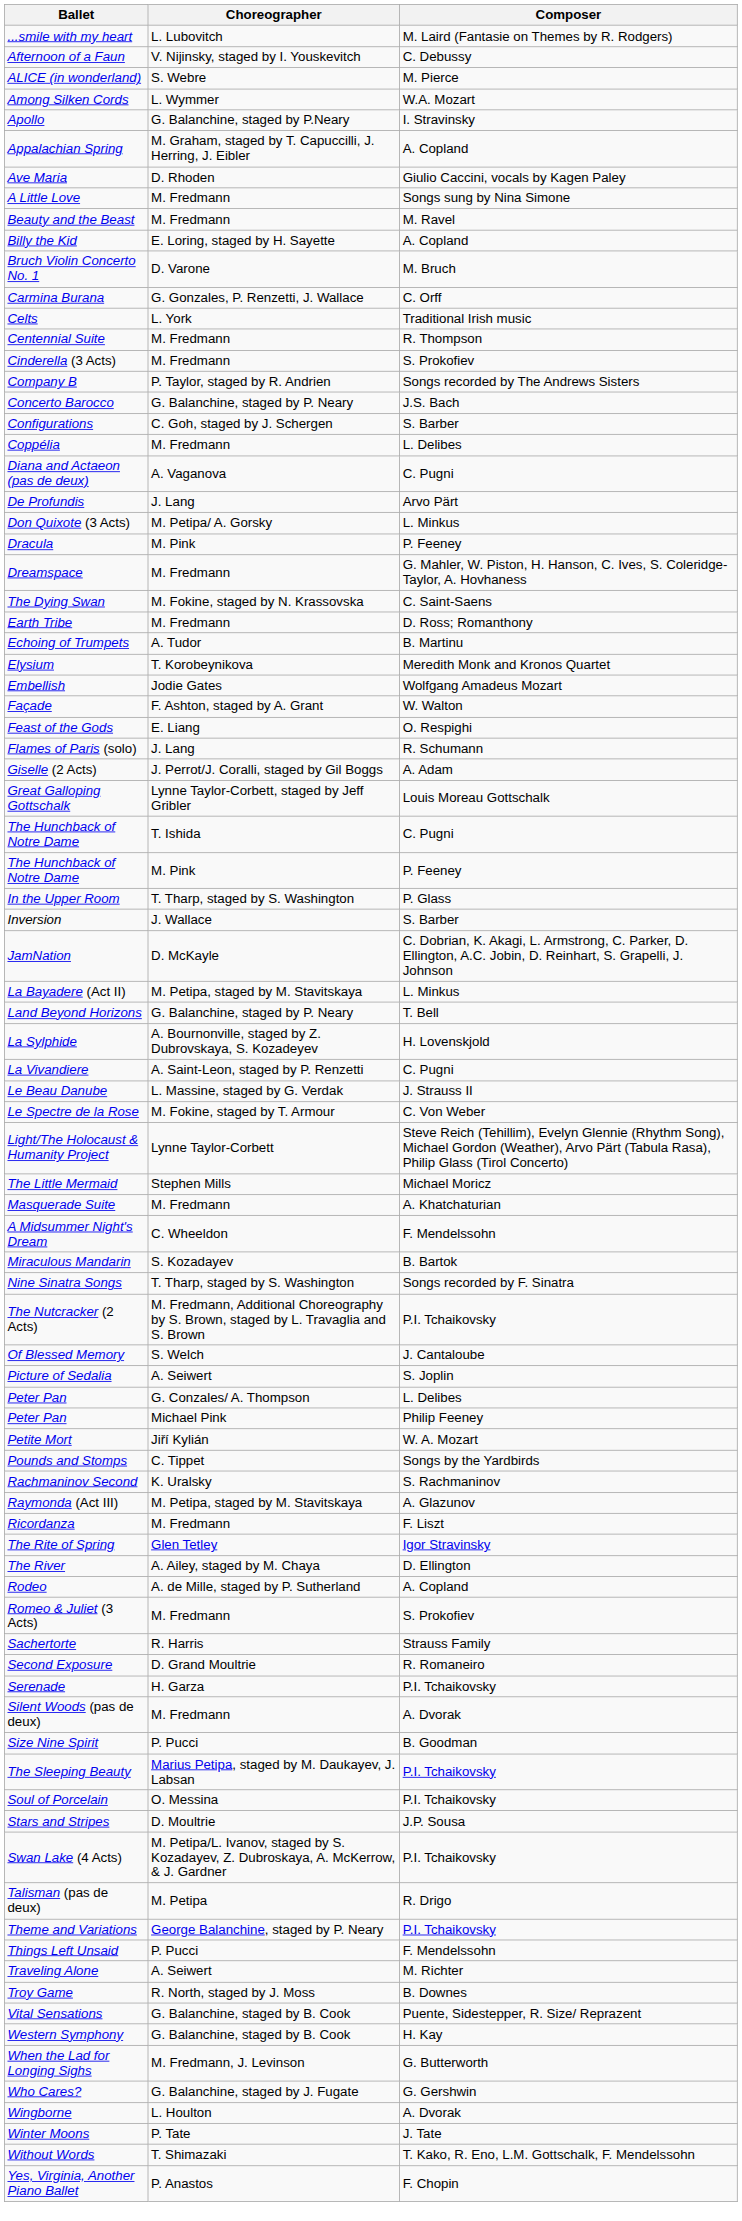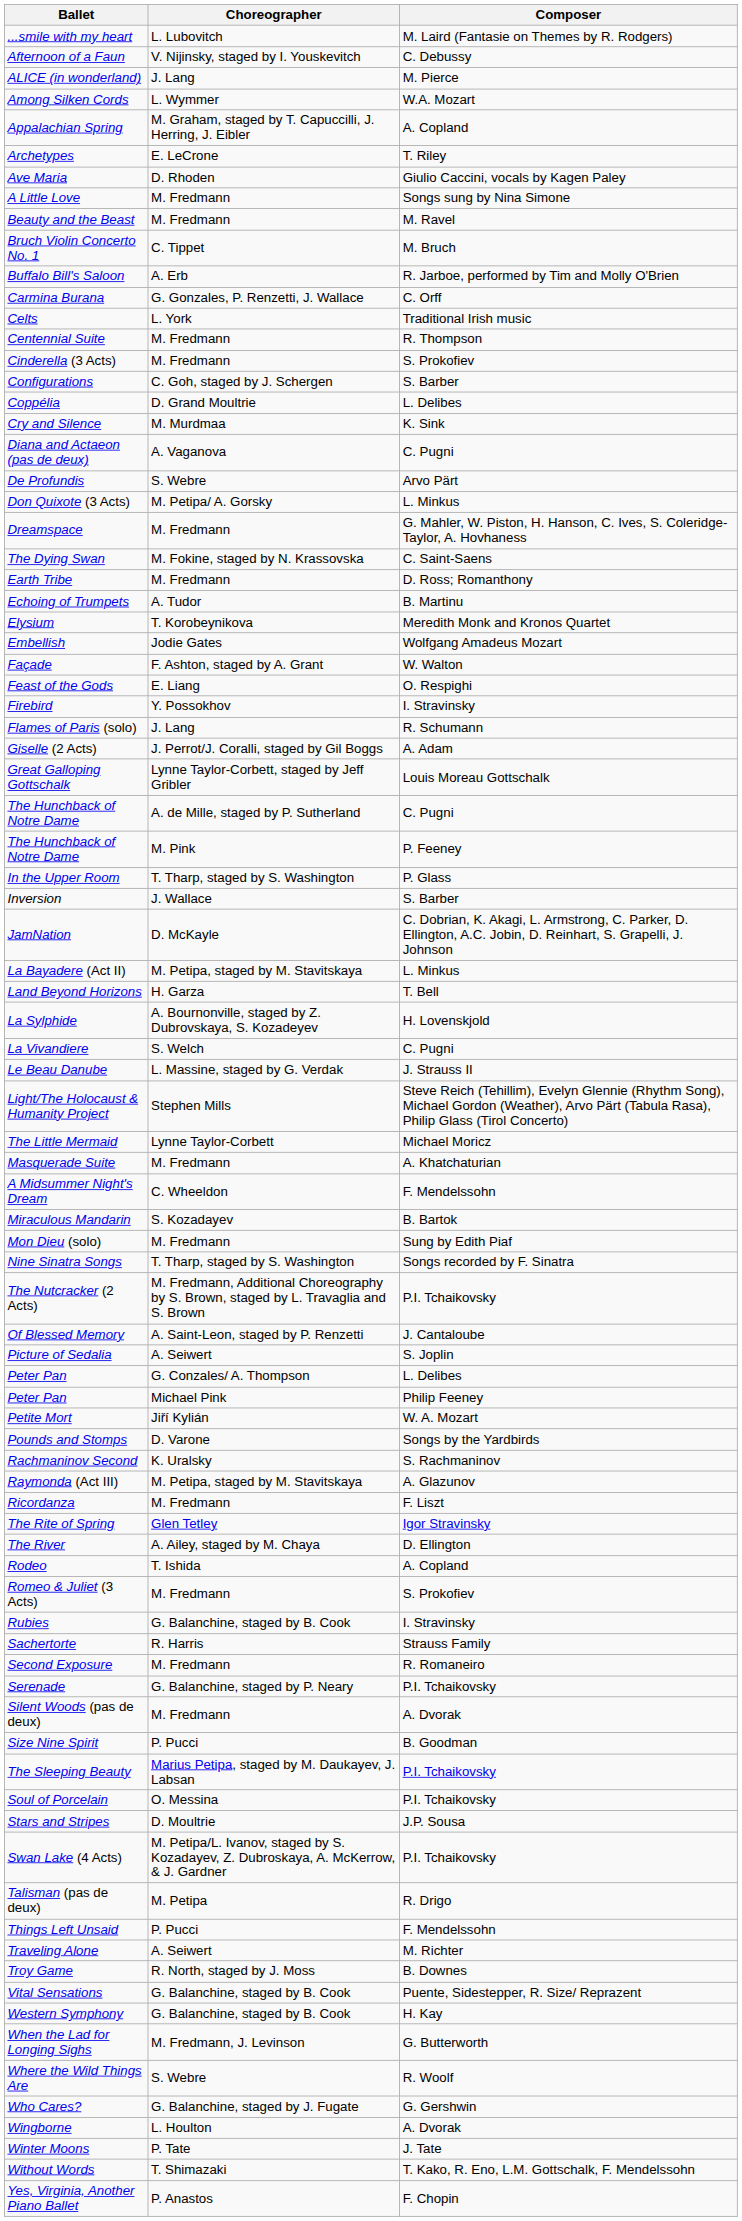 <table style="margin: 1em auto 1em auto;" class="wikitable" border="1">
 <tr>
 <th>Ballet</th>
 <th>Choreographer</th>
 <th>Composer</th>
 </tr>
 <tr>
 <td><em><a href='#'>...smile with my heart</a></em></td>
 <td>L. Lubovitch</td>
 <td>M. Laird (Fantasie on Themes by R. Rodgers)</td>
 </tr>
 <tr>
 <td><em><a href='#'>Afternoon of a Faun</a></em></td>
 <td>V. Nijinsky, staged by I. Youskevitch</td>
 <td>C. Debussy</td>
 </tr>
 <tr>
 <td><em><a href='#'>ALICE (in wonderland)</a></em></td>
-<td>S. Webre</td>
+<td>J. Lang</td>
 <td>M. Pierce</td>
 </tr>
 <tr>
 <td><em><a href='#'>Among Silken Cords</a></em></td>
 <td>L. Wymmer</td>
 <td>W.A. Mozart</td>
 </tr>
 <tr>
-<td><em><a href='#'>Apollo</a></em></td>
-<td>G. Balanchine, staged by P.Neary</td>
-<td>I. Stravinsky</td>
-</tr>
-<tr>
 <td><em><a href='#'>Appalachian Spring</a></em></td>
 <td>M. Graham, staged by T. Capuccilli, J. Herring, J. Eibler</td>
 <td>A. Copland</td>
+</tr>
+<tr>
+<td><em><a href='#'>Archetypes</a></em></td>
+<td>E. LeCrone</td>
+<td>T. Riley</td>
 </tr>
 <tr>
 <td><em><a href='#'>Ave Maria</a></em></td>
 <td>D. Rhoden</td>
 <td>Giulio Caccini, vocals by Kagen Paley</td>
 </tr>
 <tr>
 <td><em><a href='#'>A Little Love</a></em></td>
 <td>M. Fredmann</td>
 <td>Songs sung by Nina Simone</td>
 </tr>
 <tr>
 <td><em><a href='#'>Beauty and the Beast</a></em></td>
 <td>M. Fredmann</td>
 <td>M. Ravel</td>
 </tr>
 <tr>
-<td><em><a href='#'>Billy the Kid</a></em></td>
-<td>E. Loring, staged by H. Sayette</td>
-<td>A. Copland</td>
+<td><em><a href='#'>Bruch Violin Concerto No. 1</a></em></td>
+<td>C. Tippet</td>
+<td>M. Bruch</td>
 </tr>
 <tr>
-<td><em><a href='#'>Bruch Violin Concerto No. 1</a></em></td>
-<td>D. Varone</td>
-<td>M. Bruch</td>
+<td><em><a href='#'>Buffalo Bill's Saloon</a></em></td>
+<td>A. Erb</td>
+<td>R. Jarboe, performed by Tim and Molly O'Brien</td>
 </tr>
 <tr>
 <td><em><a href='#'>Carmina Burana</a></em></td>
 <td>G. Gonzales, P. Renzetti, J. Wallace</td>
 <td>C. Orff</td>
 </tr>
 <tr>
 <td><em><a href='#'>Celts</a></em></td>
 <td>L. York</td>
 <td>Traditional Irish music</td>
 </tr>
 <tr>
 <td><em><a href='#'>Centennial Suite</a></em></td>
 <td>M. Fredmann</td>
 <td>R. Thompson</td>
 </tr>
 <tr>
 <td><em><a href='#'>Cinderella</a></em> (3 Acts)</td>
 <td>M. Fredmann</td>
 <td>S. Prokofiev</td>
 </tr>
 <tr>
-<td><em><a href='#'>Company B</a></em></td>
-<td>P. Taylor, staged by R. Andrien</td>
-<td>Songs recorded by The Andrews Sisters</td>
-</tr>
-<tr>
-<td><em><a href='#'>Concerto Barocco</a></em></td>
-<td>G. Balanchine, staged by P. Neary</td>
-<td>J.S. Bach</td>
-</tr>
-<tr>
 <td><em><a href='#'>Configurations</a></em></td>
 <td>C. Goh, staged by J. Schergen</td>
 <td>S. Barber</td>
 </tr>
 <tr>
 <td><em><a href='#'>Coppélia</a></em></td>
-<td>M. Fredmann</td>
+<td>D. Grand Moultrie</td>
 <td>L. Delibes</td>
+</tr>
+<tr>
+<td><em><a href='#'>Cry and Silence</a></em></td>
+<td>M. Murdmaa</td>
+<td>K. Sink</td>
 </tr>
 <tr>
 <td><em><a href='#'>Diana and Actaeon (pas de deux)</a></em></td>
 <td>A. Vaganova</td>
 <td>C. Pugni</td>
 </tr>
 <tr>
 <td><em><a href='#'>De Profundis</a></em></td>
-<td>J. Lang</td>
+<td>S. Webre</td>
 <td>Arvo Pärt</td>
 </tr>
 <tr>
 <td><em><a href='#'>Don Quixote</a></em> (3 Acts)</td>
 <td>M. Petipa/ A. Gorsky</td>
 <td>L. Minkus</td>
-</tr>
-<tr>
-<td><em><a href='#'>Dracula</a></em></td>
-<td>M. Pink</td>
-<td>P. Feeney</td>
 </tr>
 <tr>
 <td><em><a href='#'>Dreamspace</a></em></td>
 <td>M. Fredmann</td>
 <td>G. Mahler, W. Piston, H. Hanson, C. Ives, S. Coleridge-Taylor, A. Hovhaness</td>
 </tr>
 <tr>
 <td><em><a href='#'>The Dying Swan</a></em></td>
 <td>M. Fokine, staged by N. Krassovska</td>
 <td>C. Saint-Saens</td>
 </tr>
 <tr>
 <td><em><a href='#'>Earth Tribe</a></em></td>
 <td>M. Fredmann</td>
 <td>D. Ross; Romanthony</td>
 </tr>
 <tr>
 <td><em><a href='#'>Echoing of Trumpets</a></em></td>
 <td>A. Tudor</td>
 <td>B. Martinu</td>
 </tr>
 <tr>
 <td><em><a href='#'>Elysium</a></em></td>
 <td>T. Korobeynikova</td>
 <td>Meredith Monk and Kronos Quartet</td>
 </tr>
 <tr>
 <td><em><a href='#'>Embellish</a></em></td>
 <td>Jodie Gates</td>
 <td>Wolfgang Amadeus Mozart</td>
 </tr>
 <tr>
 <td><em><a href='#'>Façade</a></em></td>
 <td>F. Ashton, staged by A. Grant</td>
 <td>W. Walton</td>
 </tr>
 <tr>
 <td><em><a href='#'>Feast of the Gods</a></em></td>
 <td>E. Liang</td>
 <td>O. Respighi</td>
 </tr>
 <tr>
+<td><em><a href='#'>Firebird</a></em></td>
+<td>Y. Possokhov</td>
+<td>I. Stravinsky</td>
+</tr>
+<tr>
 <td><em><a href='#'>Flames of Paris</a></em> (solo)</td>
 <td>J. Lang</td>
 <td>R. Schumann</td>
 </tr>
 <tr>
 <td><em><a href='#'>Giselle</a></em> (2 Acts)</td>
 <td>J. Perrot/J. Coralli, staged by Gil Boggs</td>
 <td>A. Adam</td>
 </tr>
 <tr>
 <td><em><a href='#'>Great Galloping Gottschalk</a></em></td>
 <td>Lynne Taylor-Corbett, staged by Jeff Gribler</td>
 <td>Louis Moreau Gottschalk</td>
 </tr>
 <tr>
 <td><em><a href='#'>The Hunchback of Notre Dame</a></em></td>
-<td>T. Ishida</td>
+<td>A. de Mille, staged by P. Sutherland</td>
 <td>C. Pugni</td>
 </tr>
 <tr>
 <td><em><a href='#'>The Hunchback of Notre Dame</a></em></td>
 <td>M. Pink</td>
 <td>P. Feeney</td>
 </tr>
 <tr>
 <td><em><a href='#'>In the Upper Room</a></em></td>
 <td>T. Tharp, staged by S. Washington</td>
 <td>P. Glass</td>
 </tr>
 <tr>
 <td><em>Inversion</em></td>
 <td>J. Wallace</td>
 <td>S. Barber</td>
 </tr>
 <tr>
 <td><em><a href='#'>JamNation</a></em></td>
 <td>D. McKayle</td>
 <td>C. Dobrian, K. Akagi, L. Armstrong, C. Parker, D. Ellington, A.C. Jobin, D. Reinhart, S. Grapelli, J. Johnson</td>
 </tr>
 <tr>
 <td><em><a href='#'>La Bayadere</a></em> (Act II)</td>
 <td>M. Petipa, staged by M. Stavitskaya</td>
 <td>L. Minkus</td>
 </tr>
 <tr>
 <td><em><a href='#'>Land Beyond Horizons</a></em></td>
-<td>G. Balanchine, staged by P. Neary</td>
+<td>H. Garza</td>
 <td>T. Bell</td>
 </tr>
 <tr>
 <td><em><a href='#'>La Sylphide</a></em></td>
 <td>A. Bournonville, staged by Z. Dubrovskaya, S. Kozadeyev</td>
 <td>H. Lovenskjold</td>
 </tr>
 <tr>
 <td><em><a href='#'>La Vivandiere</a></em></td>
-<td>A. Saint-Leon, staged by P. Renzetti</td>
+<td>S. Welch</td>
 <td>C. Pugni</td>
 </tr>
 <tr>
 <td><em><a href='#'>Le Beau Danube</a></em></td>
 <td>L. Massine, staged by G. Verdak</td>
 <td>J. Strauss II</td>
 </tr>
 <tr>
-<td><em><a href='#'>Le Spectre de la Rose</a></em></td>
-<td>M. Fokine, staged by T. Armour</td>
-<td>C. Von Weber</td>
-</tr>
-<tr>
 <td><em><a href='#'>Light/The Holocaust & Humanity Project</a></em></td>
-<td>Lynne Taylor-Corbett</td>
+<td>Stephen Mills</td>
 <td>Steve Reich (Tehillim), Evelyn Glennie (Rhythm Song), Michael Gordon (Weather), Arvo Pärt (Tabula Rasa), Philip Glass (Tirol Concerto)</td>
 </tr>
 <tr>
 <td><em><a href='#'>The Little Mermaid</a></em></td>
-<td>Stephen Mills</td>
+<td>Lynne Taylor-Corbett</td>
 <td>Michael Moricz</td>
 </tr>
 <tr>
 <td><em><a href='#'>Masquerade Suite</a></em></td>
 <td>M. Fredmann</td>
 <td>A. Khatchaturian</td>
 </tr>
 <tr>
 <td><em><a href='#'>A Midsummer Night's Dream</a></em></td>
 <td>C. Wheeldon</td>
 <td>F. Mendelssohn</td>
 </tr>
 <tr>
 <td><em><a href='#'>Miraculous Mandarin</a></em></td>
 <td>S. Kozadayev</td>
 <td>B. Bartok</td>
 </tr>
 <tr>
+<td><em><a href='#'>Mon Dieu</a></em> (solo)</td>
+<td>M. Fredmann</td>
+<td>Sung by Edith Piaf</td>
+</tr>
+<tr>
 <td><em><a href='#'>Nine Sinatra Songs</a></em></td>
 <td>T. Tharp, staged by S. Washington</td>
 <td>Songs recorded by F. Sinatra</td>
 </tr>
 <tr>
 <td><em><a href='#'>The Nutcracker</a></em> (2 Acts)</td>
 <td>M. Fredmann, Additional Choreography by S. Brown, staged by L. Travaglia and S. Brown</td>
 <td>P.I. Tchaikovsky</td>
 </tr>
 <tr>
 <td><em><a href='#'>Of Blessed Memory</a></em></td>
-<td>S. Welch</td>
+<td>A. Saint-Leon, staged by P. Renzetti</td>
 <td>J. Cantaloube</td>
 </tr>
 <tr>
 <td><em><a href='#'>Picture of Sedalia</a></em></td>
 <td>A. Seiwert</td>
 <td>S. Joplin</td>
 </tr>
 <tr>
 <td><em><a href='#'>Peter Pan</a></em></td>
 <td>G. Conzales/ A. Thompson</td>
 <td>L. Delibes</td>
 </tr>
 <tr>
 <td><em><a href='#'>Peter Pan</a></em></td>
 <td>Michael Pink</td>
 <td>Philip Feeney</td>
 </tr>
 <tr>
 <td><em><a href='#'>Petite Mort</a></em></td>
 <td>Jiří Kylián</td>
 <td>W. A. Mozart</td>
 </tr>
 <tr>
 <td><em><a href='#'>Pounds and Stomps</a></em></td>
-<td>C. Tippet</td>
+<td>D. Varone</td>
 <td>Songs by the Yardbirds</td>
 </tr>
 <tr>
 <td><em><a href='#'>Rachmaninov Second</a></em></td>
 <td>K. Uralsky</td>
 <td>S. Rachmaninov</td>
 </tr>
 <tr>
 <td><em><a href='#'>Raymonda</a></em> (Act III)</td>
 <td>M. Petipa, staged by M. Stavitskaya</td>
 <td>A. Glazunov</td>
 </tr>
 <tr>
 <td><em><a href='#'>Ricordanza</a></em></td>
 <td>M. Fredmann</td>
 <td>F. Liszt</td>
 </tr>
 <tr>
 <td><em><a href='#'>The Rite of Spring</a></em></td>
 <td><a href='#'>Glen Tetley</a></td>
 <td><a href='#'>Igor Stravinsky</a></td>
 </tr>
 <tr>
 <td><em><a href='#'>The River</a></em></td>
 <td>A. Ailey, staged by M. Chaya</td>
 <td>D. Ellington</td>
 </tr>
 <tr>
 <td><em><a href='#'>Rodeo</a></em></td>
-<td>A. de Mille, staged by P. Sutherland</td>
+<td>T. Ishida</td>
 <td>A. Copland</td>
 </tr>
 <tr>
 <td><em><a href='#'>Romeo & Juliet</a></em> (3 Acts)</td>
 <td>M. Fredmann</td>
 <td>S. Prokofiev</td>
 </tr>
 <tr>
+<td><em><a href='#'>Rubies</a></em></td>
+<td>G. Balanchine, staged by B. Cook</td>
+<td>I. Stravinsky</td>
+</tr>
+<tr>
 <td><em><a href='#'>Sachertorte</a></em></td>
 <td>R. Harris</td>
 <td>Strauss Family</td>
 </tr>
 <tr>
 <td><em><a href='#'>Second Exposure</a></em></td>
-<td>D. Grand Moultrie</td>
+<td>M. Fredmann</td>
 <td>R. Romaneiro</td>
 </tr>
 <tr>
 <td><em><a href='#'>Serenade</a></em></td>
-<td>H. Garza</td>
+<td>G. Balanchine, staged by P. Neary</td>
 <td>P.I. Tchaikovsky</td>
 </tr>
 <tr>
 <td><em><a href='#'>Silent Woods</a></em> (pas de deux)</td>
 <td>M. Fredmann</td>
 <td>A. Dvorak</td>
 </tr>
 <tr>
 <td><em><a href='#'>Size Nine Spirit</a></em></td>
 <td>P. Pucci</td>
 <td>B. Goodman</td>
 </tr>
 <tr>
 <td><em><a href='#'>The Sleeping Beauty</a></em></td>
 <td><a href='#'>Marius Petipa</a>, staged by M. Daukayev, J. Labsan</td>
 <td><a href='#'>P.I. Tchaikovsky</a></td>
 </tr>
 <tr>
 <td><em><a href='#'>Soul of Porcelain</a></em></td>
 <td>O. Messina</td>
 <td>P.I. Tchaikovsky</td>
 </tr>
 <tr>
 <td><em><a href='#'>Stars and Stripes</a></em></td>
 <td>D. Moultrie</td>
 <td>J.P. Sousa</td>
 </tr>
 <tr>
 <td><em><a href='#'>Swan Lake</a></em> (4 Acts)</td>
 <td>M. Petipa/L. Ivanov, staged by S. Kozadayev, Z. Dubroskaya, A. McKerrow, & J. Gardner</td>
 <td>P.I. Tchaikovsky</td>
 </tr>
 <tr>
 <td><em><a href='#'>Talisman</a></em> (pas de deux)</td>
 <td>M. Petipa</td>
 <td>R. Drigo</td>
 </tr>
 <tr>
-<td><em><a href='#'>Theme and Variations</a></em></td>
-<td><a href='#'>George Balanchine</a>, staged by P. Neary</td>
-<td><a href='#'>P.I. Tchaikovsky</a></td>
-</tr>
-<tr>
 <td><em><a href='#'>Things Left Unsaid</a></em></td>
 <td>P. Pucci</td>
 <td>F. Mendelssohn</td>
 </tr>
 <tr>
 <td><em><a href='#'>Traveling Alone</a></em></td>
 <td>A. Seiwert</td>
 <td>M. Richter</td>
 </tr>
 <tr>
 <td><em><a href='#'>Troy Game</a></em></td>
 <td>R. North, staged by J. Moss</td>
 <td>B. Downes</td>
 </tr>
 <tr>
 <td><em><a href='#'>Vital Sensations</a></em></td>
 <td>G. Balanchine, staged by B. Cook</td>
 <td>Puente, Sidestepper, R. Size/ Reprazent</td>
 </tr>
 <tr>
 <td><em><a href='#'>Western Symphony</a></em></td>
 <td>G. Balanchine, staged by B. Cook</td>
 <td>H. Kay</td>
 </tr>
 <tr>
 <td><em><a href='#'>When the Lad for Longing Sighs</a></em></td>
 <td>M. Fredmann, J. Levinson</td>
 <td>G. Butterworth</td>
 </tr>
 <tr>
+<td><em><a href='#'>Where the Wild Things Are</a></em></td>
+<td>S. Webre</td>
+<td>R. Woolf</td>
+</tr>
+<tr>
 <td><em><a href='#'>Who Cares?</a></em></td>
 <td>G. Balanchine, staged by J. Fugate</td>
 <td>G. Gershwin</td>
 </tr>
 <tr>
 <td><em><a href='#'>Wingborne</a></em></td>
 <td>L. Houlton</td>
 <td>A. Dvorak</td>
 </tr>
 <tr>
 <td><em><a href='#'>Winter Moons</a></em></td>
 <td>P. Tate</td>
 <td>J. Tate</td>
 </tr>
 <tr>
 <td><em><a href='#'>Without Words</a></em></td>
 <td>T. Shimazaki</td>
 <td>T. Kako, R. Eno, L.M. Gottschalk, F. Mendelssohn</td>
 </tr>
 <tr>
 <td><em><a href='#'>Yes, Virginia, Another Piano Ballet</a></em></td>
 <td>P. Anastos</td>
 <td>F. Chopin</td>
 </tr>
 </table>
